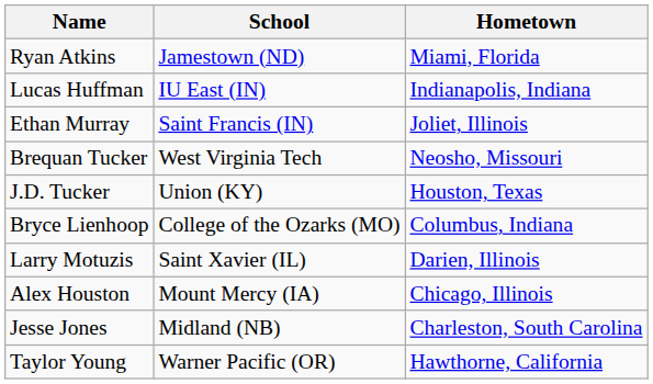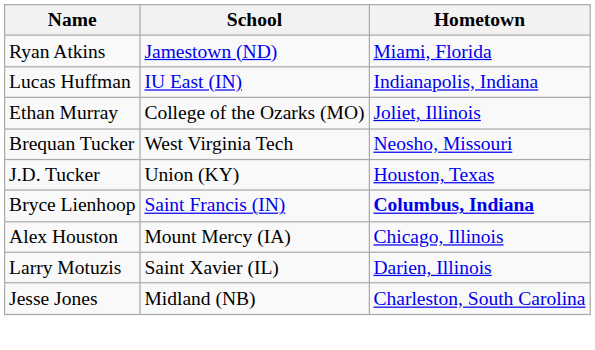 <table class="wikitable sortable">
 <tr>
 <th>Name</th>
 <th>School</th>
 <th>Hometown</th>
 </tr>
 <tr>
 <td>Ryan Atkins</td>
 <td><a href='#'>Jamestown (ND)</a></td>
 <td><a href='#'>Miami, Florida</a></td>
 </tr>
 <tr>
 <td>Lucas Huffman</td>
 <td><a href='#'>IU East (IN)</a></td>
 <td><a href='#'>Indianapolis, Indiana</a></td>
 </tr>
 <tr>
 <td>Ethan Murray</td>
-<td><a href='#'>Saint Francis (IN)</a></td>
+<td>College of the Ozarks (MO)</td>
 <td><a href='#'>Joliet, Illinois</a></td>
 </tr>
 <tr>
 <td>Brequan Tucker</td>
 <td>West Virginia Tech</td>
 <td><a href='#'>Neosho, Missouri</a></td>
 </tr>
 <tr>
 <td>J.D. Tucker</td>
 <td>Union (KY)</td>
 <td><a href='#'>Houston, Texas</a></td>
 </tr>
 <tr>
 <td>Bryce Lienhoop</td>
-<td>College of the Ozarks (MO)</td>
-<td><a href='#'>Columbus, Indiana</a></td>
+<td><a href='#'>Saint Francis (IN)</a></td>
+<td><strong><a href='#'>Columbus, Indiana</a></strong></td>
+</tr>
+<tr>
+<td>Alex Houston</td>
+<td>Mount Mercy (IA)</td>
+<td><a href='#'>Chicago, Illinois</a></td>
 </tr>
 <tr>
 <td>Larry Motuzis</td>
 <td>Saint Xavier (IL)</td>
 <td><a href='#'>Darien, Illinois</a></td>
 </tr>
 <tr>
-<td>Alex Houston</td>
-<td>Mount Mercy (IA)</td>
-<td><a href='#'>Chicago, Illinois</a></td>
-</tr>
-<tr>
 <td>Jesse Jones</td>
 <td>Midland (NB)</td>
 <td><a href='#'>Charleston, South Carolina</a></td>
 </tr>
-<tr>
-<td>Taylor Young</td>
-<td>Warner Pacific (OR)</td>
-<td><a href='#'>Hawthorne, California</a></td>
-</tr>
 </table>
